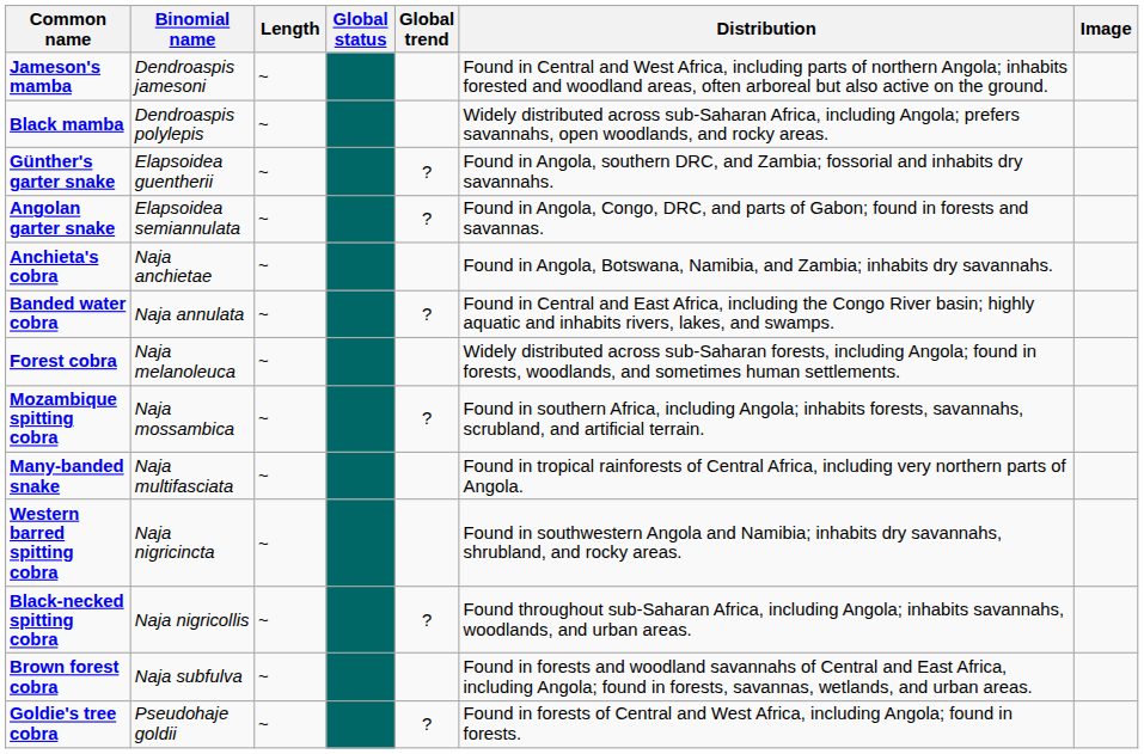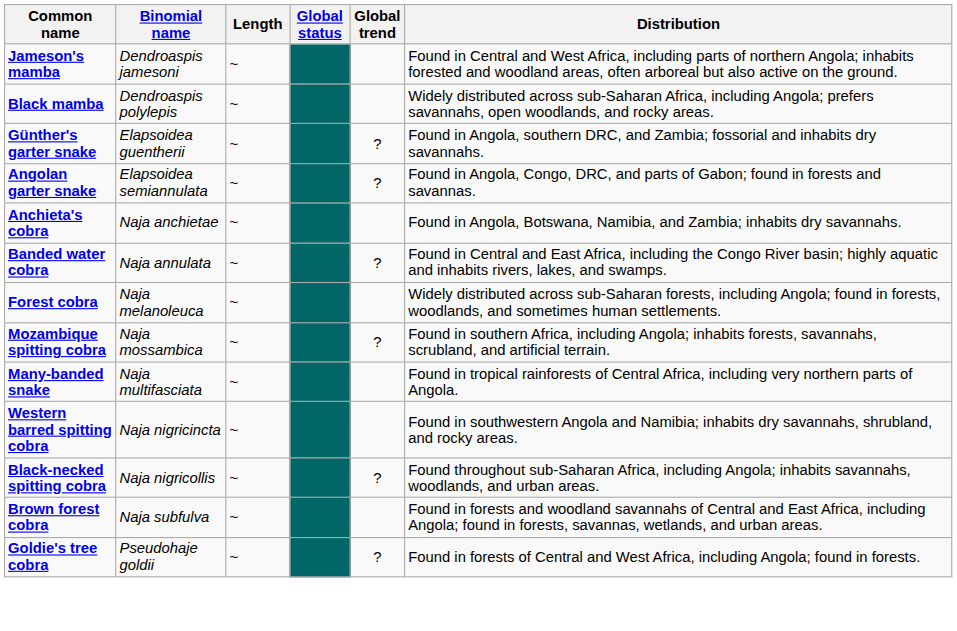 <table class="wikitable sortable" style="font-size: 85%">
 <tr>
 <th width="10%">Common name</th>
 <th width="10%"><a href='#'>Binomial name</a></th>
 <th width="5%">Length</th>
 <th width="5%"><a href='#'>Global status</a></th>
 <th width="1%">Global trend</th>
 <th width="50%" class="unsortable">Distribution</th>
-<th width="5%" class="unsortable">Image</th>
 </tr>
 <tr>
 <td><strong><a href='#'>Jameson's mamba</a></strong></td>
 <td><em>Dendroaspis jamesoni</em></td>
 <td>~</td>
 <td align=center style="background: #006666"></td>
 <td align=center></td>
 <td>Found in Central and West Africa, including parts of northern Angola; inhabits forested and woodland areas, often arboreal but also active on the ground.</td>
-<td></td>
 </tr>
 <tr>
 <td><strong><a href='#'>Black mamba</a></strong></td>
 <td><em>Dendroaspis polylepis</em></td>
 <td>~</td>
 <td align=center style="background: #006666"></td>
 <td align=center></td>
 <td>Widely distributed across sub-Saharan Africa, including Angola; prefers savannahs, open woodlands, and rocky areas.</td>
-<td></td>
 </tr>
 <tr>
 <td><strong><a href='#'>Günther's garter snake</a></strong></td>
 <td><em>Elapsoidea guentherii</em></td>
 <td>~</td>
 <td align=center style="background: #006666"></td>
 <td align=center>?</td>
 <td>Found in Angola, southern DRC, and Zambia; fossorial and inhabits dry savannahs.</td>
-<td></td>
 </tr>
 <tr>
 <td><strong><a href='#'>Angolan garter snake</a></strong></td>
 <td><em>Elapsoidea semiannulata</em></td>
 <td>~</td>
 <td align=center style="background: #006666"></td>
 <td align=center>?</td>
 <td>Found in Angola, Congo, DRC, and parts of Gabon; found in forests and savannas.</td>
-<td></td>
 </tr>
 <tr>
 <td><strong><a href='#'>Anchieta's cobra</a></strong></td>
 <td><em>Naja anchietae</em></td>
 <td>~</td>
 <td align=center style="background: #006666"></td>
 <td align=center></td>
 <td>Found in Angola, Botswana, Namibia, and Zambia; inhabits dry savannahs.</td>
-<td></td>
 </tr>
 <tr>
 <td><strong><a href='#'>Banded water cobra</a></strong></td>
 <td><em>Naja annulata</em></td>
 <td>~</td>
 <td align=center style="background: #006666"></td>
 <td align=center>?</td>
 <td>Found in Central and East Africa, including the Congo River basin; highly aquatic and inhabits rivers, lakes, and swamps.</td>
-<td align=center></td>
 </tr>
 <tr>
 <td><strong><a href='#'>Forest cobra</a></strong></td>
 <td><em>Naja melanoleuca</em></td>
 <td>~</td>
 <td align=center style="background: #006666"></td>
 <td align=center></td>
 <td>Widely distributed across sub-Saharan forests, including Angola; found in forests, woodlands, and sometimes human settlements.</td>
-<td align=center></td>
 </tr>
 <tr>
 <td><strong><a href='#'>Mozambique spitting cobra</a></strong></td>
 <td><em>Naja mossambica</em></td>
 <td>~</td>
 <td align=center style="background: #006666"></td>
 <td align=center>?</td>
 <td>Found in southern Africa, including Angola; inhabits forests, savannahs, scrubland, and artificial terrain.</td>
-<td></td>
 </tr>
 <tr>
 <td><strong><a href='#'>Many-banded snake</a></strong></td>
 <td><em>Naja multifasciata</em></td>
 <td>~</td>
 <td align=center style="background: #006666"></td>
 <td align=center></td>
 <td>Found in tropical rainforests of Central Africa, including very northern parts of Angola.</td>
-<td></td>
 </tr>
 <tr>
 <td><strong><a href='#'>Western barred spitting cobra</a></strong></td>
 <td><em>Naja nigricincta</em></td>
 <td>~</td>
 <td align=center style="background: #006666"></td>
 <td align=center></td>
 <td>Found in southwestern Angola and Namibia; inhabits dry savannahs, shrubland, and rocky areas.</td>
-<td></td>
 </tr>
 <tr>
 <td><strong><a href='#'>Black-necked spitting cobra</a></strong></td>
 <td><em>Naja nigricollis</em></td>
 <td>~</td>
 <td align=center style="background: #006666"></td>
 <td align=center>?</td>
 <td>Found throughout sub-Saharan Africa, including Angola; inhabits savannahs, woodlands, and urban areas.</td>
-<td align=center></td>
 </tr>
 <tr>
 <td><strong><a href='#'>Brown forest cobra</a></strong></td>
 <td><em>Naja subfulva</em></td>
 <td>~</td>
 <td align=center style="background: #006666"></td>
 <td align=center></td>
 <td>Found in forests and woodland savannahs of Central and East Africa, including Angola; found in forests, savannas, wetlands, and urban areas.</td>
-<td></td>
 </tr>
 <tr>
 <td><strong><a href='#'>Goldie's tree cobra</a></strong></td>
 <td><em>Pseudohaje goldii</em></td>
 <td>~</td>
 <td align=center style="background: #006666"></td>
 <td align=center>?</td>
 <td>Found in forests of Central and West Africa, including Angola; found in forests.</td>
-<td></td>
 </tr>
 </table>
